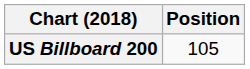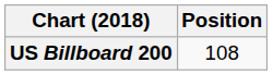 <table class="wikitable plainrowheaders" style="text-align:center">
 <tr>
 <th scope="col">Chart (2018)</th>
 <th scope="col">Position</th>
 </tr>
 <tr>
 <th scope="row">US <em>Billboard</em> 200</th>
-<td>105</td>
+<td>108</td>
 </tr>
 </table>
